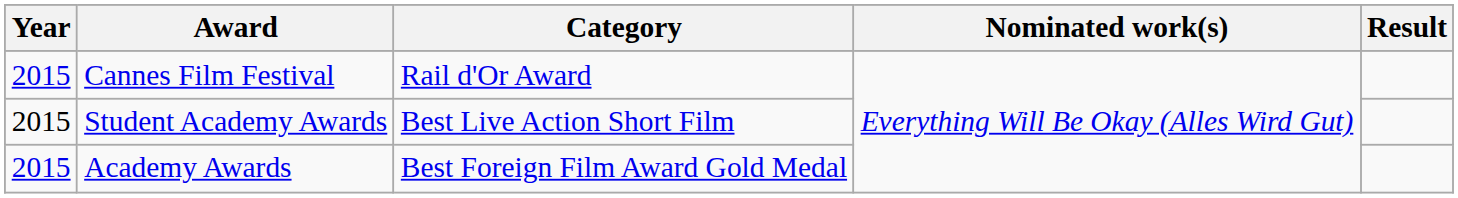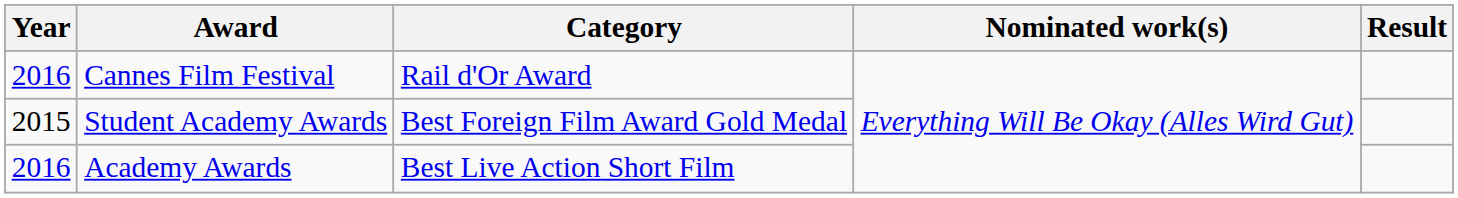 <table class="wikitable sortable">
 <tr>
 <th>Year</th>
 <th>Award</th>
 <th>Category</th>
 <th>Nominated work(s)</th>
 <th>Result</th>
 </tr>
 <tr>
-<td><a href='#'>2015</a></td>
+<td><a href='#'>2016</a></td>
 <td><a href='#'>Cannes Film Festival</a></td>
 <td><a href='#'>Rail d'Or Award</a></td>
 <td rowspan="3"><em><a href='#'>Everything Will Be Okay (Alles Wird Gut)</a></em></td>
 <td></td>
 </tr>
 <tr>
 <td>2015</td>
 <td><a href='#'>Student Academy Awards</a></td>
+<td><a href='#'>Best Foreign Film Award Gold Medal</a></td>
+<td></td>
+</tr>
+<tr>
+<td><a href='#'>2016</a></td>
+<td><a href='#'>Academy Awards</a></td>
 <td><a href='#'>Best Live Action Short Film</a></td>
 <td></td>
 </tr>
-<tr>
-<td><a href='#'>2015</a></td>
-<td><a href='#'>Academy Awards</a></td>
-<td><a href='#'>Best Foreign Film Award Gold Medal</a></td>
-<td></td>
-</tr>
 </table>
